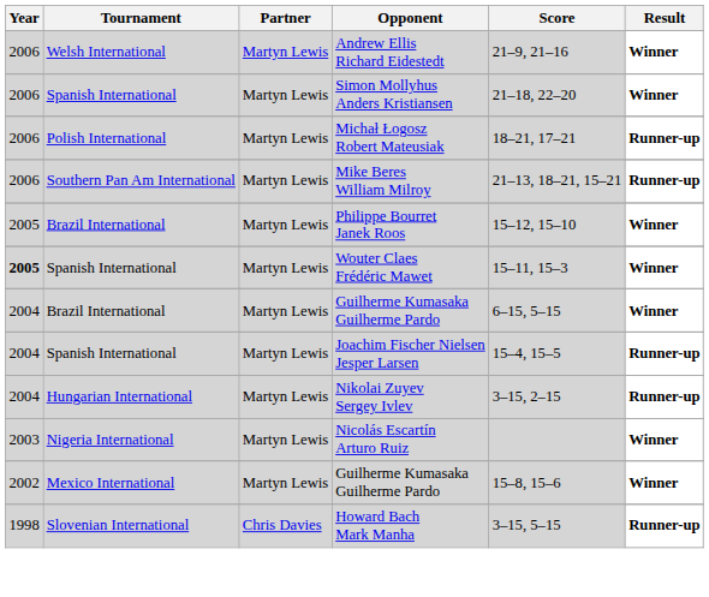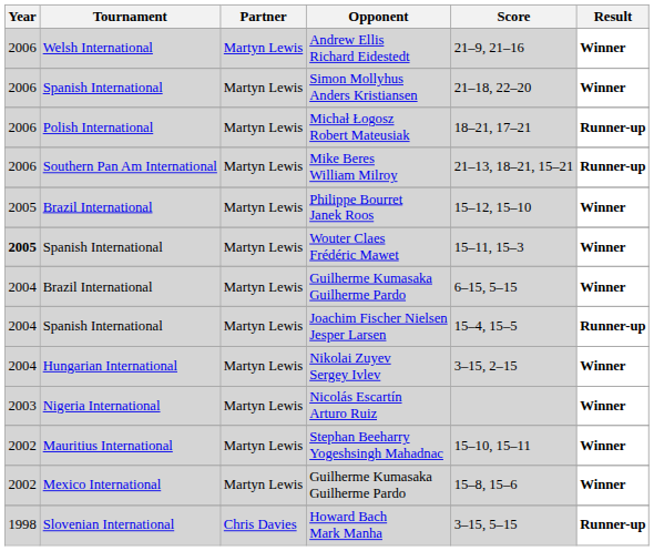 <table class="sortable wikitable" style="font-size: 90%;">
 <tr>
 <th>Year</th>
 <th>Tournament</th>
 <th>Partner</th>
 <th>Opponent</th>
 <th>Score</th>
 <th>Result</th>
 </tr>
 <tr>
 </tr>
 <tr style="background:#D5D5D5">
 <td align="center">2006</td>
 <td align="left"><a href='#'>Welsh International</a></td>
 <td align="left"> <a href='#'>Martyn Lewis</a></td>
 <td align="left"> <a href='#'>Andrew Ellis</a><br> <a href='#'>Richard Eidestedt</a></td>
 <td align="left">21–9, 21–16</td>
 <td style="text-align:left; background:white"> <strong>Winner</strong></td>
 </tr>
 <tr>
 </tr>
 <tr style="background:#D5D5D5">
 <td align="center">2006</td>
 <td align="left"><a href='#'>Spanish International</a></td>
 <td align="left"> Martyn Lewis</td>
 <td align="left"> <a href='#'>Simon Mollyhus</a><br> <a href='#'>Anders Kristiansen</a></td>
 <td align="left">21–18, 22–20</td>
 <td style="text-align:left; background:white"> <strong>Winner</strong></td>
 </tr>
 <tr>
 </tr>
 <tr style="background:#D5D5D5">
 <td align="center">2006</td>
 <td align="left"><a href='#'>Polish International</a></td>
 <td align="left"> Martyn Lewis</td>
 <td align="left"> <a href='#'>Michał Łogosz</a><br> <a href='#'>Robert Mateusiak</a></td>
 <td align="left">18–21, 17–21</td>
 <td style="text-align:left; background:white"> <strong>Runner-up</strong></td>
 </tr>
 <tr>
 </tr>
 <tr style="background:#D5D5D5">
 <td align="center">2006</td>
 <td align="left"><a href='#'>Southern Pan Am International</a></td>
 <td align="left"> Martyn Lewis</td>
 <td align="left"> <a href='#'>Mike Beres</a><br> <a href='#'>William Milroy</a></td>
 <td align="left">21–13, 18–21, 15–21</td>
 <td style="text-align:left; background:white"> <strong>Runner-up</strong></td>
 </tr>
 <tr>
 </tr>
 <tr style="background:#D5D5D5">
 <td align="center">2005</td>
 <td align="left"><a href='#'>Brazil International</a></td>
 <td align="left"> Martyn Lewis</td>
 <td align="left"> <a href='#'>Philippe Bourret</a><br> <a href='#'>Janek Roos</a></td>
 <td align="left">15–12, 15–10</td>
 <td style="text-align:left; background:white"> <strong>Winner</strong></td>
 </tr>
 <tr>
 </tr>
 <tr style="background:#D5D5D5">
 <td align="center"><strong>2005</strong></td>
 <td align="left">Spanish International</td>
 <td align="left"> Martyn Lewis</td>
 <td align="left"> <a href='#'>Wouter Claes</a><br> <a href='#'>Frédéric Mawet</a></td>
 <td align="left">15–11, 15–3</td>
 <td style="text-align:left; background:white"> <strong>Winner</strong></td>
 </tr>
 <tr>
 </tr>
 <tr style="background:#D5D5D5">
 <td align="center">2004</td>
 <td align="left">Brazil International</td>
 <td align="left"> Martyn Lewis</td>
 <td align="left"> <a href='#'>Guilherme Kumasaka</a><br> <a href='#'>Guilherme Pardo</a></td>
 <td align="left">6–15, 5–15</td>
 <td style="text-align:left; background:white"> <strong>Winner</strong></td>
 </tr>
 <tr>
 </tr>
 <tr style="background:#D5D5D5">
 <td align="center">2004</td>
 <td align="left">Spanish International</td>
 <td align="left"> Martyn Lewis</td>
 <td align="left"> <a href='#'>Joachim Fischer Nielsen</a><br> <a href='#'>Jesper Larsen</a></td>
 <td align="left">15–4, 15–5</td>
 <td style="text-align:left; background:white"> <strong>Runner-up</strong></td>
 </tr>
 <tr>
 </tr>
 <tr style="background:#D5D5D5">
 <td align="center">2004</td>
 <td align="left"><a href='#'>Hungarian International</a></td>
 <td align="left"> Martyn Lewis</td>
 <td align="left"> <a href='#'>Nikolai Zuyev</a><br> <a href='#'>Sergey Ivlev</a></td>
 <td align="left">3–15, 2–15</td>
-<td style="text-align:left; background:white"> <strong>Runner-up</strong></td>
+<td style="text-align:left; background:white"> <strong>Winner</strong></td>
 </tr>
 <tr>
 </tr>
 <tr style="background:#D5D5D5">
 <td align="center">2003</td>
 <td align="left"><a href='#'>Nigeria International</a></td>
 <td align="left"> Martyn Lewis</td>
 <td align="left"> <a href='#'>Nicolás Escartín</a><br> <a href='#'>Arturo Ruiz</a></td>
 <td align="left"></td>
 <td style="text-align:left; background:white"> <strong>Winner</strong></td>
 </tr>
 <tr>
+</tr>
+<tr style="background:#D5D5D5">
+<td align="center">2002</td>
+<td align="left"><a href='#'>Mauritius International</a></td>
+<td align="left"> Martyn Lewis</td>
+<td align="left"> <a href='#'>Stephan Beeharry</a><br> <a href='#'>Yogeshsingh Mahadnac</a></td>
+<td align="left">15–10, 15–11</td>
+<td style="text-align:left; background:white"> <strong>Winner</strong></td>
 </tr>
 <tr>
 </tr>
 <tr style="background:#D5D5D5">
 <td align="center">2002</td>
 <td align="left"><a href='#'>Mexico International</a></td>
 <td align="left"> Martyn Lewis</td>
 <td align="left"> Guilherme Kumasaka<br> Guilherme Pardo</td>
 <td align="left">15–8, 15–6</td>
 <td style="text-align:left; background:white"> <strong>Winner</strong></td>
 </tr>
 <tr>
 </tr>
 <tr style="background:#D5D5D5">
 <td align="center">1998</td>
 <td align="left"><a href='#'>Slovenian International</a></td>
 <td align="left"> <a href='#'>Chris Davies</a></td>
 <td align="left"> <a href='#'>Howard Bach</a> <br>  <a href='#'>Mark Manha</a></td>
 <td align="left">3–15, 5–15</td>
 <td style="text-align:left; background:white"> <strong>Runner-up</strong></td>
 </tr>
 </table>
